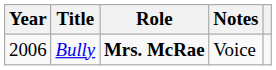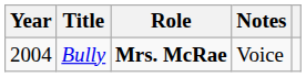 <table class="wikitable">
 <tr>
 <th>Year</th>
 <th>Title</th>
 <th>Role</th>
 <th>Notes</th>
 <th></th>
 </tr>
 <tr>
-<td>2006</td>
+<td>2004</td>
 <td><em><a href='#'>Bully</a></em></td>
 <td><strong>Mrs. McRae</strong></td>
 <td>Voice</td>
 <td></td>
 </tr>
 </table>
